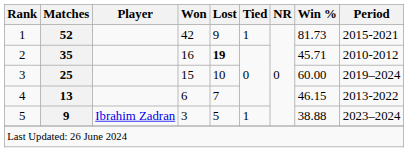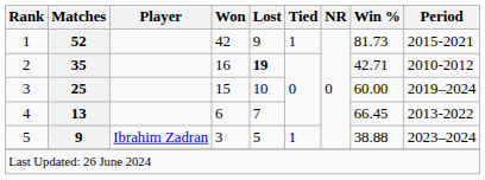 <table class="wikitable plainrowheaders sortable">
 <tr>
 <th scope=col>Rank</th>
 <th scope=col>Matches</th>
 <th scope=col>Player</th>
 <th>Won</th>
 <th>Lost</th>
 <th>Tied</th>
 <th>NR</th>
 <th>Win %</th>
 <th>Period</th>
 </tr>
 <tr>
 <td align=center>1</td>
 <th scope=row style=text-align:center;>52</th>
 <td></td>
 <td>42</td>
 <td>9</td>
 <td>1</td>
 <td rowspan=5>0</td>
 <td>81.73</td>
 <td>2015-2021</td>
 </tr>
 <tr>
 <td align=center>2</td>
 <th scope=row style=text-align:center;>35</th>
 <td></td>
 <td>16</td>
 <td><strong>19</strong></td>
 <td rowspan=3>0</td>
-<td>45.71</td>
+<td>42.71</td>
 <td>2010-2012</td>
 </tr>
 <tr>
 <td align=center>3</td>
 <th scope=row style=text-align:center;>25</th>
 <td></td>
 <td>15</td>
 <td>10</td>
 <td>60.00</td>
 <td>2019–2024</td>
 </tr>
 <tr>
 <td align=center>4</td>
 <th scope=row style=text-align:center;>13</th>
 <td></td>
 <td>6</td>
 <td>7</td>
-<td>46.15</td>
+<td>66.45</td>
 <td>2013-2022</td>
 </tr>
 <tr>
 <td align=center>5</td>
 <th scope=row style=text-align:center;>9</th>
 <td><a href='#'>Ibrahim Zadran</a></td>
 <td>3</td>
 <td>5</td>
 <td>1</td>
 <td>38.88</td>
 <td>2023–2024</td>
 </tr>
 <tr>
 </tr>
 <tr class=sortbottom>
 <td colspan=9><small>Last Updated: 26 June 2024</small></td>
 </tr>
 </table>
